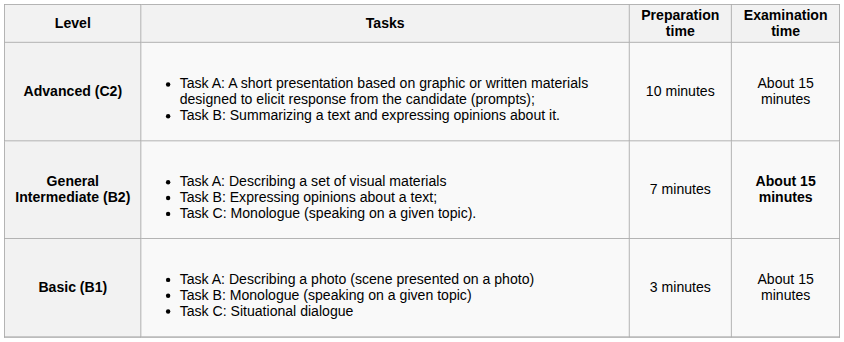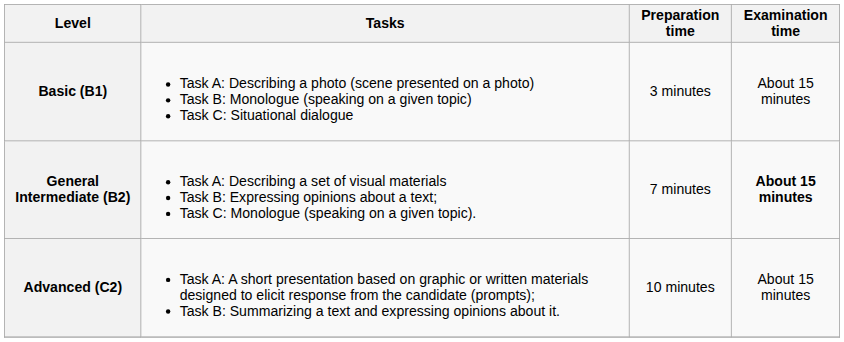 <table class="wikitable" width="60%">
 <tr>
 <th scope="col">Level</th>
 <th scope="col">Tasks</th>
 <th scope="col">Preparation time</th>
 <th scope="col">Examination time</th>
 </tr>
 <tr>
-<th scope="row">Advanced (C2)</th>
-<td><br><ul><li>Task A: A short presentation based on graphic or written materials designed to elicit response from the candidate (prompts);</li><li>Task B: Summarizing a text and expressing opinions about it.</li></ul></td>
-<td align="center">10 minutes</td>
+<th scope="row">Basic (B1)</th>
+<td><br><ul><li>Task A: Describing a photo (scene presented on a photo)</li><li>Task B: Monologue (speaking on a given topic)</li><li>Task C: Situational dialogue</li></ul></td>
+<td align="center">3 minutes</td>
 <td align="center">About 15 minutes</td>
 </tr>
 <tr>
 <th scope="row">General Intermediate (B2)</th>
 <td><br><ul><li>Task A: Describing a set of visual materials</li><li>Task B: Expressing opinions about a text;</li><li>Task C: Monologue (speaking on a given topic).</li></ul></td>
 <td align="center">7 minutes</td>
 <td align="center"><strong>About 15 minutes</strong></td>
 </tr>
 <tr>
-<th scope="row">Basic (B1)</th>
-<td><br><ul><li>Task A: Describing a photo (scene presented on a photo)</li><li>Task B: Monologue (speaking on a given topic)</li><li>Task C: Situational dialogue</li></ul></td>
-<td align="center">3 minutes</td>
+<th scope="row">Advanced (C2)</th>
+<td><br><ul><li>Task A: A short presentation based on graphic or written materials designed to elicit response from the candidate (prompts);</li><li>Task B: Summarizing a text and expressing opinions about it.</li></ul></td>
+<td align="center">10 minutes</td>
 <td align="center">About 15 minutes</td>
 </tr>
 <tr>
 </tr>
 </table>
